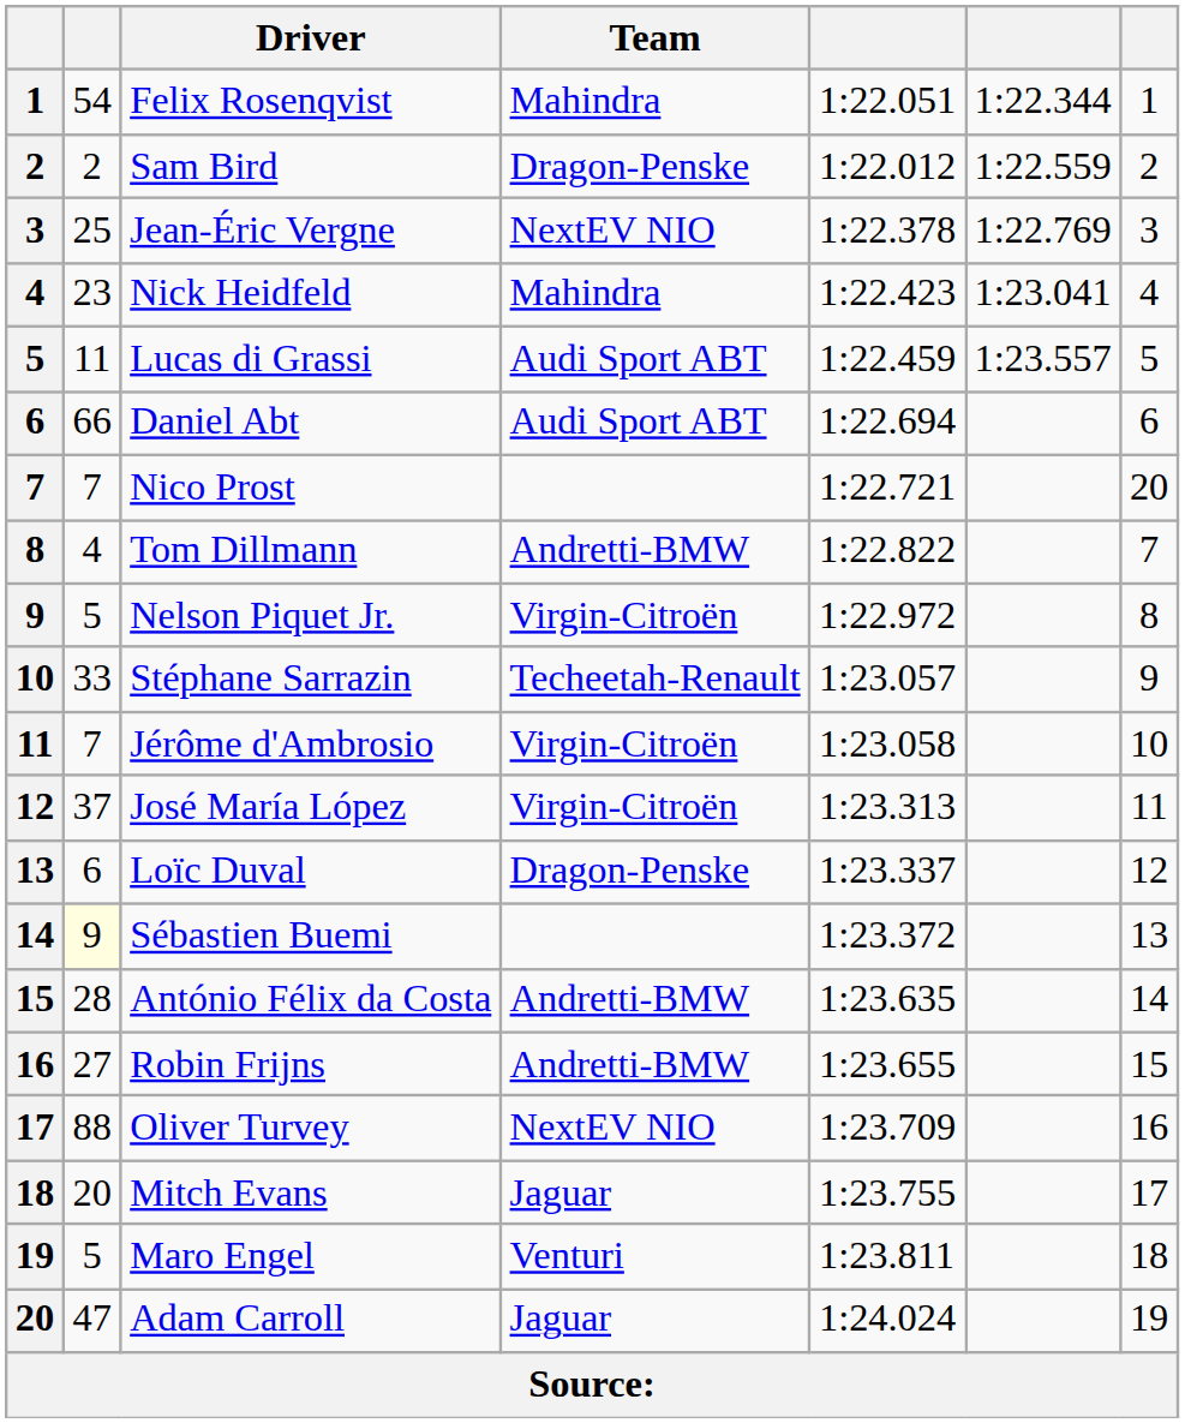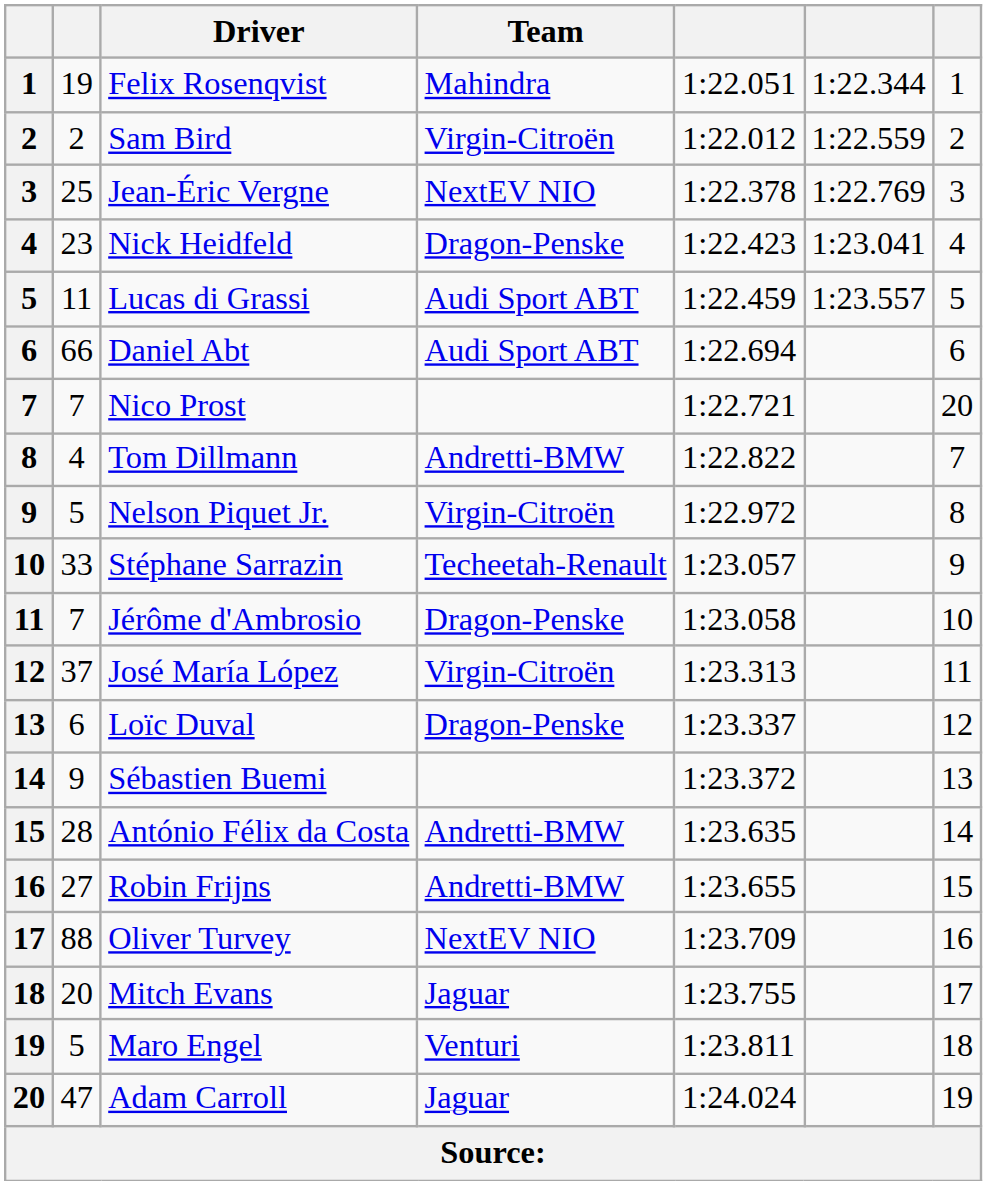 <table class="wikitable sortable" style="font-size: 85%">
 <tr>
 <th scope="col"></th>
 <th scope="col"></th>
 <th scope="col">Driver</th>
 <th scope="col">Team</th>
 <th scope="col"></th>
 <th scope="col"></th>
 <th scope="col"></th>
 </tr>
 <tr>
 <th scope="row ">1</th>
-<td align="center">54</td>
+<td align="center">19</td>
 <td data-sort-value="ROS"> <a href='#'>Felix Rosenqvist</a></td>
 <td><a href='#'>Mahindra</a></td>
 <td>1:22.051</td>
 <td>1:22.344</td>
 <td align="center">1</td>
 </tr>
 <tr>
 <th scope="row ">2</th>
 <td align="center">2</td>
 <td data-sort-value="BIR"> <a href='#'>Sam Bird</a></td>
-<td><a href='#'>Dragon-Penske</a></td>
+<td><a href='#'>Virgin-Citroën</a></td>
 <td>1:22.012</td>
 <td>1:22.559</td>
 <td align="center">2</td>
 </tr>
 <tr>
 <th scope="row ">3</th>
 <td align="center">25</td>
 <td data-sort-value="VER"> <a href='#'>Jean-Éric Vergne</a></td>
 <td><a href='#'>NextEV NIO</a></td>
 <td>1:22.378</td>
 <td>1:22.769</td>
 <td align="center">3</td>
 </tr>
 <tr>
 <th scope="row ">4</th>
 <td align="center">23</td>
 <td data-sort-value="HEI"> <a href='#'>Nick Heidfeld</a></td>
-<td><a href='#'>Mahindra</a></td>
+<td><a href='#'>Dragon-Penske</a></td>
 <td>1:22.423</td>
 <td>1:23.041</td>
 <td align="center">4</td>
 </tr>
 <tr>
 <th scope="row ">5</th>
 <td align="center">11</td>
 <td data-sort-value="DIG"> <a href='#'>Lucas di Grassi</a></td>
 <td><a href='#'>Audi Sport ABT</a></td>
 <td>1:22.459</td>
 <td>1:23.557</td>
 <td align="center">5</td>
 </tr>
 <tr>
 <th scope="row ">6</th>
 <td align="center">66</td>
 <td data-sort-value="ABT"> <a href='#'>Daniel Abt</a></td>
 <td><a href='#'>Audi Sport ABT</a></td>
 <td>1:22.694</td>
 <td></td>
 <td align="center">6</td>
 </tr>
 <tr>
 <th scope="row ">7</th>
 <td align="center">7</td>
 <td data-sort-value="PRO"> <a href='#'>Nico Prost</a></td>
 <td><a href='#'></a></td>
 <td>1:22.721</td>
 <td></td>
 <td align="center">20</td>
 </tr>
 <tr>
 <th scope="row ">8</th>
 <td align="center">4</td>
 <td data-sort-value="DIL"> <a href='#'>Tom Dillmann</a></td>
 <td><a href='#'>Andretti-BMW</a></td>
 <td>1:22.822</td>
 <td></td>
 <td align="center">7</td>
 </tr>
 <tr>
 <th scope="row ">9</th>
 <td align="center">5</td>
 <td data-sort-value="PIQ"> <a href='#'>Nelson Piquet Jr.</a></td>
 <td><a href='#'>Virgin-Citroën</a></td>
 <td>1:22.972</td>
 <td></td>
 <td align="center">8</td>
 </tr>
 <tr>
 <th scope="row ">10</th>
 <td align="center">33</td>
 <td data-sort-value="SAR"> <a href='#'>Stéphane Sarrazin</a></td>
 <td><a href='#'>Techeetah-Renault</a></td>
 <td>1:23.057</td>
 <td></td>
 <td align="center">9</td>
 </tr>
 <tr>
 <th scope="row ">11</th>
 <td align="center">7</td>
 <td data-sort-value="DAM"> <a href='#'>Jérôme d'Ambrosio</a></td>
-<td><a href='#'>Virgin-Citroën</a></td>
+<td><a href='#'>Dragon-Penske</a></td>
 <td>1:23.058</td>
 <td></td>
 <td align="center">10</td>
 </tr>
 <tr>
 <th scope="row ">12</th>
 <td align="center">37</td>
 <td data-sort-value="LOP"> <a href='#'>José María López</a></td>
 <td><a href='#'>Virgin-Citroën</a></td>
 <td>1:23.313</td>
 <td></td>
 <td align="center">11</td>
 </tr>
 <tr>
 <th scope="row ">13</th>
 <td align="center">6</td>
 <td data-sort-value="DUV"> <a href='#'>Loïc Duval</a></td>
 <td><a href='#'>Dragon-Penske</a></td>
 <td>1:23.337</td>
 <td></td>
 <td align="center">12</td>
 </tr>
 <tr>
 <th scope="row ">14</th>
-<td align="center" style="background: lightyellow;">9</td>
+<td align="center">9</td>
 <td data-sort-value="BUE"> <a href='#'>Sébastien Buemi</a></td>
 <td><a href='#'></a></td>
 <td>1:23.372</td>
 <td></td>
 <td align="center">13</td>
 </tr>
 <tr>
 <th scope="row ">15</th>
 <td align="center">28</td>
 <td data-sort-value="FDC"> <a href='#'>António Félix da Costa</a></td>
 <td><a href='#'>Andretti-BMW</a></td>
 <td>1:23.635</td>
 <td></td>
 <td align="center">14</td>
 </tr>
 <tr>
 <th scope="row ">16</th>
 <td align="center">27</td>
 <td data-sort-value="FRI"> <a href='#'>Robin Frijns</a></td>
 <td><a href='#'>Andretti-BMW</a></td>
 <td>1:23.655</td>
 <td></td>
 <td align="center">15</td>
 </tr>
 <tr>
 <th scope="row ">17</th>
 <td align="center">88</td>
 <td data-sort-value="TUR"> <a href='#'>Oliver Turvey</a></td>
 <td><a href='#'>NextEV NIO</a></td>
 <td>1:23.709</td>
 <td></td>
 <td align="center">16</td>
 </tr>
 <tr>
 <th scope="row ">18</th>
 <td align="center">20</td>
 <td data-sort-value="EVA"> <a href='#'>Mitch Evans</a></td>
 <td><a href='#'>Jaguar</a></td>
 <td>1:23.755</td>
 <td></td>
 <td align="center">17</td>
 </tr>
 <tr>
 <th scope="row ">19</th>
 <td align="center">5</td>
 <td data-sort-value="ENG"> <a href='#'>Maro Engel</a></td>
 <td><a href='#'>Venturi</a></td>
 <td>1:23.811</td>
 <td></td>
 <td align="center">18</td>
 </tr>
 <tr>
 <th scope="row ">20</th>
 <td align="center">47</td>
 <td data-sort-value="CAR"> <a href='#'>Adam Carroll</a></td>
 <td><a href='#'>Jaguar</a></td>
 <td>1:24.024</td>
 <td></td>
 <td align="center">19</td>
 </tr>
 <tr>
 <th colspan="7">Source:</th>
 </tr>
 </table>
